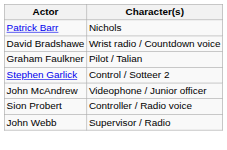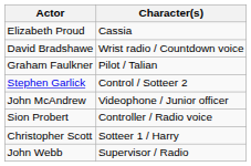 <table class="wikitable">
 <tr>
 <th>Actor</th>
 <th>Character(s)</th>
 </tr>
 <tr>
-<td><a href='#'>Patrick Barr</a></td>
-<td>Nichols</td>
+<td>Elizabeth Proud</td>
+<td>Cassia</td>
 </tr>
 <tr>
 <td>David Bradshawe</td>
 <td>Wrist radio / Countdown voice</td>
 </tr>
 <tr>
 <td>Graham Faulkner</td>
 <td>Pilot / Talian</td>
 </tr>
 <tr>
 <td><a href='#'>Stephen Garlick</a></td>
 <td>Control / Sotteer 2</td>
 </tr>
 <tr>
 <td>John McAndrew</td>
 <td>Videophone / Junior officer</td>
 </tr>
 <tr>
 <td>Sion Probert</td>
 <td>Controller / Radio voice</td>
 </tr>
 <tr>
+<td>Christopher Scott</td>
+<td>Sotteer 1 / Harry</td>
+</tr>
+<tr>
 <td>John Webb</td>
 <td>Supervisor / Radio</td>
 </tr>
 </table>
